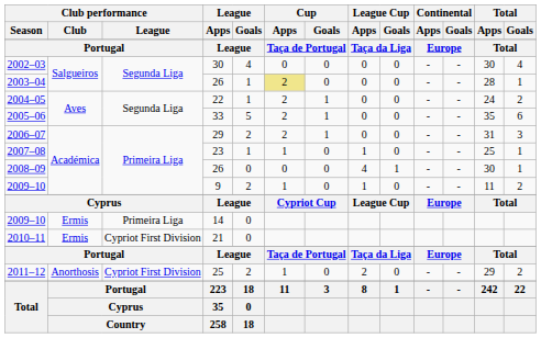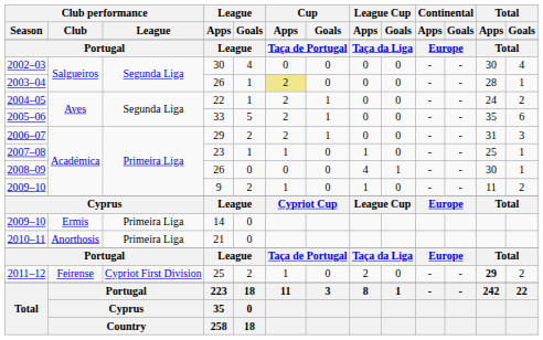 <table class="wikitable" style="text-align:center">
 <tr>
 <th colspan=3>Club performance</th>
 <th colspan=2>League</th>
 <th colspan=2>Cup</th>
 <th colspan=2>League Cup</th>
 <th colspan=2>Continental</th>
 <th colspan=2>Total</th>
 </tr>
 <tr>
 <th>Season</th>
 <th>Club</th>
 <th>League</th>
 <th>Apps</th>
 <th>Goals</th>
 <th>Apps</th>
 <th>Goals</th>
 <th>Apps</th>
 <th>Goals</th>
 <th>Apps</th>
 <th>Goals</th>
 <th>Apps</th>
 <th>Goals</th>
 </tr>
 <tr>
 </tr>
 <tr>
 <th colspan=3>Portugal</th>
 <th colspan=2>League</th>
 <th colspan=2><a href='#'>Taça de Portugal</a></th>
 <th colspan=2><a href='#'>Taça da Liga</a></th>
 <th colspan=2><a href='#'>Europe</a></th>
 <th colspan=2>Total</th>
 </tr>
 <tr>
 <td><a href='#'>2002–03</a></td>
 <td rowspan="2"><a href='#'>Salgueiros</a></td>
 <td rowspan="2"><a href='#'>Segunda Liga</a></td>
 <td>30</td>
 <td>4</td>
 <td>0</td>
 <td>0</td>
 <td>0</td>
 <td>0</td>
 <td>-</td>
 <td>-</td>
 <td>30</td>
 <td>4</td>
 </tr>
 <tr>
 <td><a href='#'>2003–04</a></td>
 <td>26</td>
 <td>1</td>
 <td style="background: khaki;">2</td>
 <td>0</td>
 <td>0</td>
 <td>0</td>
 <td>-</td>
 <td>-</td>
 <td>28</td>
 <td>1</td>
 </tr>
 <tr>
 <td><a href='#'>2004–05</a></td>
 <td rowspan="2"><a href='#'>Aves</a></td>
 <td rowspan="2">Segunda Liga</td>
 <td>22</td>
 <td>1</td>
 <td>2</td>
 <td>1</td>
 <td>0</td>
 <td>0</td>
 <td>-</td>
 <td>-</td>
 <td>24</td>
 <td>2</td>
 </tr>
 <tr>
 <td><a href='#'>2005–06</a></td>
 <td>33</td>
 <td>5</td>
 <td>2</td>
 <td>1</td>
 <td>0</td>
 <td>0</td>
 <td>-</td>
 <td>-</td>
 <td>35</td>
 <td>6</td>
 </tr>
 <tr>
 <td><a href='#'>2006–07</a></td>
 <td rowspan="4"><a href='#'>Académica</a></td>
 <td rowspan="4"><a href='#'>Primeira Liga</a></td>
 <td>29</td>
 <td>2</td>
 <td>2</td>
 <td>1</td>
 <td>0</td>
 <td>0</td>
 <td>-</td>
 <td>-</td>
 <td>31</td>
 <td>3</td>
 </tr>
 <tr>
 <td><a href='#'>2007–08</a></td>
 <td>23</td>
 <td>1</td>
 <td>1</td>
 <td>0</td>
 <td>1</td>
 <td>0</td>
 <td>-</td>
 <td>-</td>
 <td>25</td>
 <td>1</td>
 </tr>
 <tr>
 <td><a href='#'>2008–09</a></td>
 <td>26</td>
 <td>0</td>
 <td>0</td>
 <td>0</td>
 <td>4</td>
 <td>1</td>
 <td>-</td>
 <td>-</td>
 <td>30</td>
 <td>1</td>
 </tr>
 <tr>
 <td><a href='#'>2009–10</a></td>
 <td>9</td>
 <td>2</td>
 <td>1</td>
 <td>0</td>
 <td>1</td>
 <td>0</td>
 <td>-</td>
 <td>-</td>
 <td>11</td>
 <td>2</td>
 </tr>
 <tr>
 </tr>
 <tr>
 <th colspan=3>Cyprus</th>
 <th colspan=2>League</th>
 <th colspan=2><a href='#'>Cypriot Cup</a></th>
 <th colspan=2>League Cup</th>
 <th colspan=2><a href='#'>Europe</a></th>
 <th colspan=2>Total</th>
 </tr>
 <tr>
 <td><a href='#'>2009–10</a></td>
 <td rowspan="1"><a href='#'>Ermis</a></td>
 <td rowspan="1">Primeira Liga</td>
 <td>14</td>
 <td>0</td>
 <td></td>
 <td></td>
 <td></td>
 <td></td>
 <td></td>
 <td></td>
 <td></td>
 <td></td>
 </tr>
 <tr>
 <td><a href='#'>2010–11</a></td>
-<td rowspan="1"><a href='#'>Ermis</a></td>
-<td rowspan="1">Cypriot First Division</td>
+<td rowspan="1"><a href='#'>Anorthosis</a></td>
+<td rowspan="1">Primeira Liga</td>
 <td>21</td>
 <td>0</td>
 <td></td>
 <td></td>
 <td></td>
 <td></td>
 <td></td>
 <td></td>
 <td></td>
 <td></td>
 </tr>
 <tr>
 </tr>
 <tr>
 <th colspan=3>Portugal</th>
 <th colspan=2>League</th>
 <th colspan=2><a href='#'>Taça de Portugal</a></th>
 <th colspan=2><a href='#'>Taça da Liga</a></th>
 <th colspan=2><a href='#'>Europe</a></th>
 <th colspan=2>Total</th>
 </tr>
 <tr>
 <td><a href='#'>2011–12</a></td>
-<td rowspan="1"><a href='#'>Anorthosis</a></td>
+<td rowspan="1"><a href='#'>Feirense</a></td>
 <td rowspan="1"><a href='#'>Cypriot First Division</a></td>
 <td>25</td>
 <td>2</td>
 <td>1</td>
 <td>0</td>
 <td>2</td>
 <td>0</td>
 <td>-</td>
 <td>-</td>
-<td>29</td>
+<td><strong>29</strong></td>
 <td>2</td>
 </tr>
 <tr>
 </tr>
 <tr>
 <th rowspan=3>Total</th>
 <th colspan=2>Portugal</th>
 <th>223</th>
 <th>18</th>
 <th>11</th>
 <th>3</th>
 <th>8</th>
 <th>1</th>
 <th>-</th>
 <th>-</th>
 <th>242</th>
 <th>22</th>
 </tr>
 <tr>
 <th colspan=2>Cyprus</th>
 <th>35</th>
 <th>0</th>
 <th></th>
 <th></th>
 <th></th>
 <th></th>
 <th></th>
 <th></th>
 <th></th>
 <th></th>
 </tr>
 <tr>
 <th colspan=2>Country</th>
 <th>258</th>
 <th>18</th>
 <th></th>
 <th></th>
 <th></th>
 <th></th>
 <th></th>
 <th></th>
 <th></th>
 <th></th>
 </tr>
 </table>
